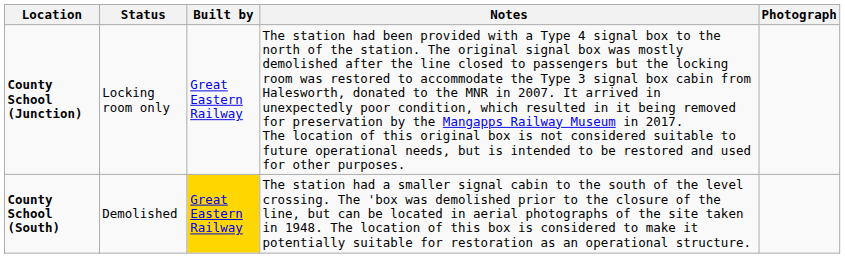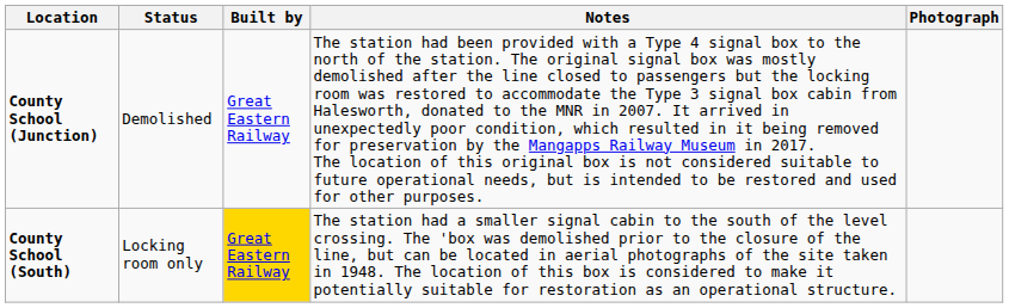 <table class="wikitable">
 <tr>
 <th>Location</th>
 <th>Status</th>
 <th>Built by</th>
 <th>Notes</th>
 <th>Photograph</th>
 </tr>
 <tr>
 <td><strong>County School (Junction)</strong></td>
-<td>Locking room only</td>
+<td>Demolished</td>
 <td><a href='#'>Great Eastern Railway</a></td>
 <td>The station had been provided with a Type 4 signal box to the north of the station.  The original signal box was mostly demolished after the line closed to passengers but the locking room was restored to accommodate the Type 3 signal box cabin from Halesworth, donated to the MNR in 2007.  It arrived in unexpectedly poor condition, which resulted in it being removed for preservation by the <a href='#'>Mangapps Railway Museum</a> in 2017.<br>The location of this original box is not considered suitable to future operational needs, but is intended to be restored and used for other purposes.</td>
 <td></td>
 </tr>
 <tr>
 <td><strong>County School (South)</strong></td>
-<td>Demolished</td>
+<td>Locking room only</td>
 <td style="background: gold;"><a href='#'>Great Eastern Railway</a></td>
 <td>The station had a smaller signal cabin to the south of the level crossing.  The 'box was demolished prior to the closure of the line, but can be located in aerial photographs of the site taken in 1948.  The location of this box is considered to make it potentially suitable for restoration as an operational structure.</td>
 <td></td>
 </tr>
 </table>
